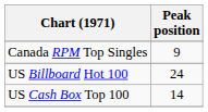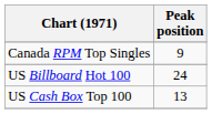 <table class="wikitable sortable">
 <tr>
 <th>Chart (1971)</th>
 <th>Peak<br>position</th>
 </tr>
 <tr>
 </tr>
 <tr>
 </tr>
 <tr>
 <td>Canada <em><a href='#'>RPM</a></em> Top Singles</td>
 <td style="text-align:center;">9</td>
 </tr>
 <tr>
 </tr>
 <tr>
 <td>US <em><a href='#'>Billboard</a></em> <a href='#'>Hot 100</a></td>
 <td style="text-align:center;">24</td>
 </tr>
 <tr>
 <td>US <a href='#'><em>Cash Box</em></a> Top 100</td>
-<td align="center">14</td>
+<td align="center">13</td>
 </tr>
 <tr>
 </tr>
 </table>
